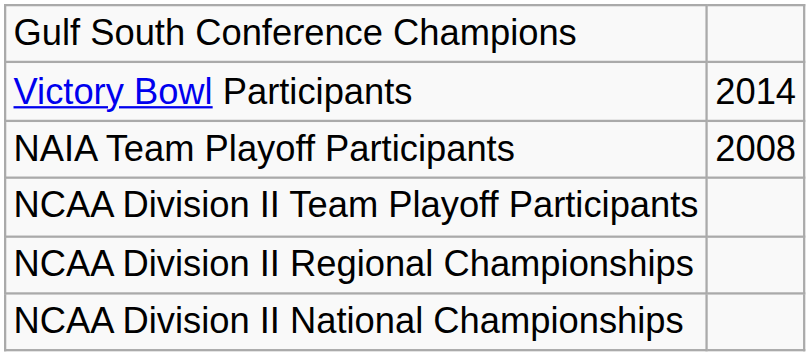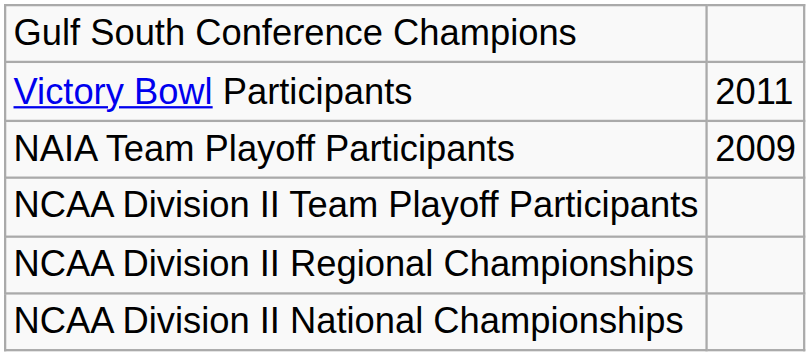 <table class="wikitable">
 <tr>
 <td>Gulf South Conference Champions</td>
 <td></td>
 </tr>
 <tr>
 <td><a href='#'>Victory Bowl</a> Participants</td>
-<td>2014</td>
+<td>2011</td>
 </tr>
 <tr>
 <td>NAIA Team Playoff Participants</td>
-<td>2008</td>
+<td>2009</td>
 </tr>
 <tr>
 <td>NCAA Division II Team Playoff Participants</td>
 <td></td>
 </tr>
 <tr>
 <td>NCAA Division II Regional Championships</td>
 <td></td>
 </tr>
 <tr>
 <td>NCAA Division II National Championships</td>
 <td></td>
 </tr>
 </table>
